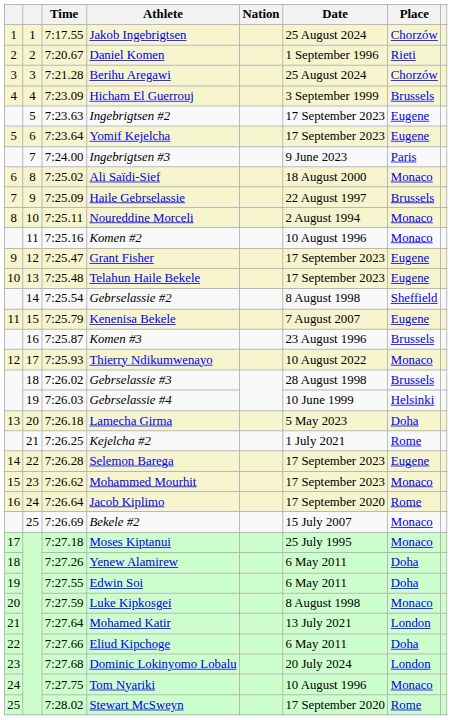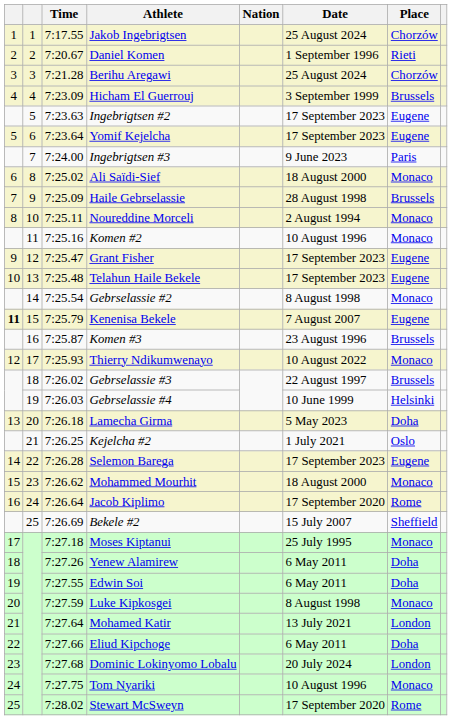 <table class="wikitable sortable">
 <tr>
 <th></th>
 <th></th>
 <th>Time</th>
 <th>Athlete</th>
 <th>Nation</th>
 <th>Date</th>
 <th>Place</th>
 <th class="unsortable"></th>
 </tr>
 <tr bgcolor="#f6F5CE">
 <td align=center>1</td>
 <td align=center>1</td>
 <td>7:17.55</td>
 <td><a href='#'>Jakob Ingebrigtsen</a></td>
 <td></td>
 <td>25 August 2024</td>
 <td><a href='#'>Chorzów</a></td>
 <td></td>
 </tr>
 <tr bgcolor="#f6F5CE">
 <td align=center>2</td>
 <td align=center>2</td>
 <td>7:20.67</td>
 <td><a href='#'>Daniel Komen</a></td>
 <td></td>
 <td>1 September 1996</td>
 <td><a href='#'>Rieti</a></td>
 <td></td>
 </tr>
 <tr bgcolor="#f6F5CE">
 <td align=center>3</td>
 <td align=center>3</td>
 <td>7:21.28</td>
 <td><a href='#'>Berihu Aregawi</a></td>
 <td></td>
 <td>25 August 2024</td>
 <td><a href='#'>Chorzów</a></td>
 <td></td>
 </tr>
 <tr bgcolor="#f6F5CE">
 <td align=center>4</td>
 <td align=center>4</td>
 <td>7:23.09</td>
 <td><a href='#'>Hicham El Guerrouj</a></td>
 <td></td>
 <td>3 September 1999</td>
 <td><a href='#'>Brussels</a></td>
 <td></td>
 </tr>
 <tr>
 <td align=center></td>
 <td align=center>5</td>
 <td>7:23.63</td>
 <td><em>Ingebrigtsen #2</em></td>
 <td></td>
 <td>17 September 2023</td>
 <td><a href='#'>Eugene</a></td>
 <td></td>
 </tr>
 <tr bgcolor="#f6F5CE">
 <td align=center>5</td>
 <td align=center>6</td>
 <td>7:23.64</td>
 <td><a href='#'>Yomif Kejelcha</a></td>
 <td></td>
 <td>17 September 2023</td>
 <td><a href='#'>Eugene</a></td>
 <td></td>
 </tr>
 <tr>
 <td></td>
 <td align=center>7</td>
 <td>7:24.00</td>
 <td><em>Ingebrigtsen #3</em></td>
 <td></td>
 <td>9 June 2023</td>
 <td><a href='#'>Paris</a></td>
 <td></td>
 </tr>
 <tr bgcolor="#f6F5CE">
 <td align="center">6</td>
 <td align="center">8</td>
 <td>7:25.02</td>
 <td><a href='#'>Ali Saïdi-Sief</a></td>
 <td></td>
 <td>18 August 2000</td>
 <td><a href='#'>Monaco</a></td>
 <td></td>
 </tr>
 <tr bgcolor="#f6F5CE">
 <td align="center">7</td>
 <td align="center">9</td>
 <td>7:25.09</td>
 <td><a href='#'>Haile Gebrselassie</a></td>
 <td></td>
-<td>22 August 1997</td>
+<td>28 August 1998</td>
 <td><a href='#'>Brussels</a></td>
 <td></td>
 </tr>
 <tr bgcolor="#f6F5CE">
 <td align=center>8</td>
 <td align=center>10</td>
 <td>7:25.11</td>
 <td><a href='#'>Noureddine Morceli</a></td>
 <td></td>
 <td>2 August 1994</td>
 <td><a href='#'>Monaco</a></td>
 <td></td>
 </tr>
 <tr>
 <td></td>
 <td align="center">11</td>
 <td>7:25.16</td>
 <td><em>Komen #2</em></td>
 <td></td>
 <td>10 August 1996</td>
 <td><a href='#'>Monaco</a></td>
 <td></td>
 </tr>
 <tr bgcolor="#f6F5CE">
 <td align=center>9</td>
 <td align=center>12</td>
 <td>7:25.47</td>
 <td><a href='#'>Grant Fisher</a></td>
 <td></td>
 <td>17 September 2023</td>
 <td><a href='#'>Eugene</a></td>
 <td></td>
 </tr>
 <tr bgcolor="#f6F5CE">
 <td align=center>10</td>
 <td align=center>13</td>
 <td>7:25.48</td>
 <td><a href='#'>Telahun Haile Bekele</a></td>
 <td></td>
 <td>17 September 2023</td>
 <td><a href='#'>Eugene</a></td>
 <td></td>
 </tr>
 <tr>
 <td></td>
 <td align="center">14</td>
 <td>7:25.54</td>
 <td><em>Gebrselassie #2</em></td>
 <td></td>
 <td>8 August 1998</td>
-<td><a href='#'>Sheffield</a></td>
+<td><a href='#'>Monaco</a></td>
 <td></td>
 </tr>
 <tr bgcolor="#f6F5CE">
-<td align="center">11</td>
+<td align="center"><strong>11</strong></td>
 <td align="center">15</td>
 <td>7:25.79</td>
 <td><a href='#'>Kenenisa Bekele</a></td>
 <td></td>
 <td>7 August 2007</td>
 <td><a href='#'>Eugene</a></td>
 <td></td>
 </tr>
 <tr>
 <td></td>
 <td align="center">16</td>
 <td>7:25.87</td>
 <td><em>Komen #3</em></td>
 <td></td>
 <td>23 August 1996</td>
 <td><a href='#'>Brussels</a></td>
 <td></td>
 </tr>
 <tr bgcolor="#f6F5CE">
 <td align="center">12</td>
 <td align="center">17</td>
 <td>7:25.93</td>
 <td><a href='#'>Thierry Ndikumwenayo</a></td>
 <td></td>
 <td>10 August 2022</td>
 <td><a href='#'>Monaco</a></td>
 <td></td>
 </tr>
 <tr>
 <td rowspan="2"></td>
 <td align="center">18</td>
 <td>7:26.02</td>
 <td><em>Gebrselassie #3</em></td>
 <td rowspan="2"></td>
-<td>28 August 1998</td>
+<td>22 August 1997</td>
 <td><a href='#'>Brussels</a></td>
 <td></td>
 </tr>
 <tr>
 <td align="center">19</td>
 <td>7:26.03</td>
 <td><em>Gebrselassie #4</em></td>
 <td>10 June 1999</td>
 <td><a href='#'>Helsinki</a></td>
 <td></td>
 </tr>
 <tr bgcolor="#f6F5CE">
 <td align="center">13</td>
 <td align="center">20</td>
 <td>7:26.18</td>
 <td><a href='#'>Lamecha Girma</a></td>
 <td></td>
 <td>5 May 2023</td>
 <td><a href='#'>Doha</a></td>
 <td></td>
 </tr>
 <tr>
 <td align="center"></td>
 <td align="center">21</td>
 <td>7:26.25</td>
 <td><em>Kejelcha #2</em></td>
 <td></td>
 <td>1 July 2021</td>
-<td><a href='#'>Rome</a></td>
+<td><a href='#'>Oslo</a></td>
 <td></td>
 </tr>
 <tr bgcolor="#f6F5CE">
 <td align="center">14</td>
 <td align="center">22</td>
 <td>7:26.28</td>
 <td><a href='#'>Selemon Barega</a></td>
 <td></td>
 <td>17 September 2023</td>
 <td><a href='#'>Eugene</a></td>
 <td></td>
 </tr>
 <tr bgcolor="#f6F5CE">
 <td align="center">15</td>
 <td align="center">23</td>
 <td>7:26.62</td>
 <td><a href='#'>Mohammed Mourhit</a></td>
 <td></td>
-<td>17 September 2023</td>
+<td>18 August 2000</td>
 <td><a href='#'>Monaco</a></td>
 <td></td>
 </tr>
 <tr bgcolor="#f6F5CE">
 <td align="center">16</td>
 <td align="center">24</td>
 <td>7:26.64</td>
 <td><a href='#'>Jacob Kiplimo</a></td>
 <td></td>
 <td>17 September 2020</td>
 <td><a href='#'>Rome</a></td>
 <td></td>
 </tr>
 <tr>
 <td></td>
 <td align="center">25</td>
 <td>7:26.69</td>
 <td><em>Bekele #2</em></td>
 <td></td>
 <td>15 July 2007</td>
-<td><a href='#'>Monaco</a></td>
+<td><a href='#'>Sheffield</a></td>
 <td></td>
 </tr>
 <tr bgcolor="#CCFFCC">
 <td align="center">17</td>
 <td rowspan="9"></td>
 <td>7:27.18</td>
 <td><a href='#'>Moses Kiptanui</a></td>
 <td></td>
 <td>25 July 1995</td>
 <td><a href='#'>Monaco</a></td>
 <td></td>
 </tr>
 <tr bgcolor="#CCFFCC">
 <td align="center">18</td>
 <td>7:27.26</td>
 <td><a href='#'>Yenew Alamirew</a></td>
 <td></td>
 <td>6 May 2011</td>
 <td><a href='#'>Doha</a></td>
 <td></td>
 </tr>
 <tr bgcolor="#CCFFCC">
 <td align="center">19</td>
 <td>7:27.55</td>
 <td><a href='#'>Edwin Soi</a></td>
 <td></td>
 <td>6 May 2011</td>
 <td><a href='#'>Doha</a></td>
 <td></td>
 </tr>
 <tr bgcolor="#CCFFCC">
 <td align="center">20</td>
 <td>7:27.59</td>
 <td><a href='#'>Luke Kipkosgei</a></td>
 <td></td>
 <td>8 August 1998</td>
 <td><a href='#'>Monaco</a></td>
 <td></td>
 </tr>
 <tr bgcolor="#CCFFCC">
 <td align="center">21</td>
 <td>7:27.64</td>
 <td><a href='#'>Mohamed Katir</a></td>
 <td></td>
 <td>13 July 2021</td>
 <td><a href='#'>London</a></td>
 <td></td>
 </tr>
 <tr bgcolor="#CCFFCC">
 <td align="center">22</td>
 <td>7:27.66</td>
 <td><a href='#'>Eliud Kipchoge</a></td>
 <td></td>
 <td>6 May 2011</td>
 <td><a href='#'>Doha</a></td>
 <td></td>
 </tr>
 <tr bgcolor="#CCFFCC">
 <td align="center">23</td>
 <td>7:27.68</td>
 <td><a href='#'>Dominic Lokinyomo Lobalu</a></td>
 <td></td>
 <td>20 July 2024</td>
 <td><a href='#'>London</a></td>
 <td></td>
 </tr>
 <tr bgcolor="#CCFFCC">
 <td align="center">24</td>
 <td>7:27.75</td>
 <td><a href='#'>Tom Nyariki</a></td>
 <td></td>
 <td>10 August 1996</td>
 <td><a href='#'>Monaco</a></td>
 <td></td>
 </tr>
 <tr bgcolor="#CCFFCC">
 <td align="center">25</td>
 <td>7:28.02</td>
 <td><a href='#'>Stewart McSweyn</a></td>
 <td></td>
 <td>17 September 2020</td>
 <td><a href='#'>Rome</a></td>
 <td></td>
 </tr>
 </table>
